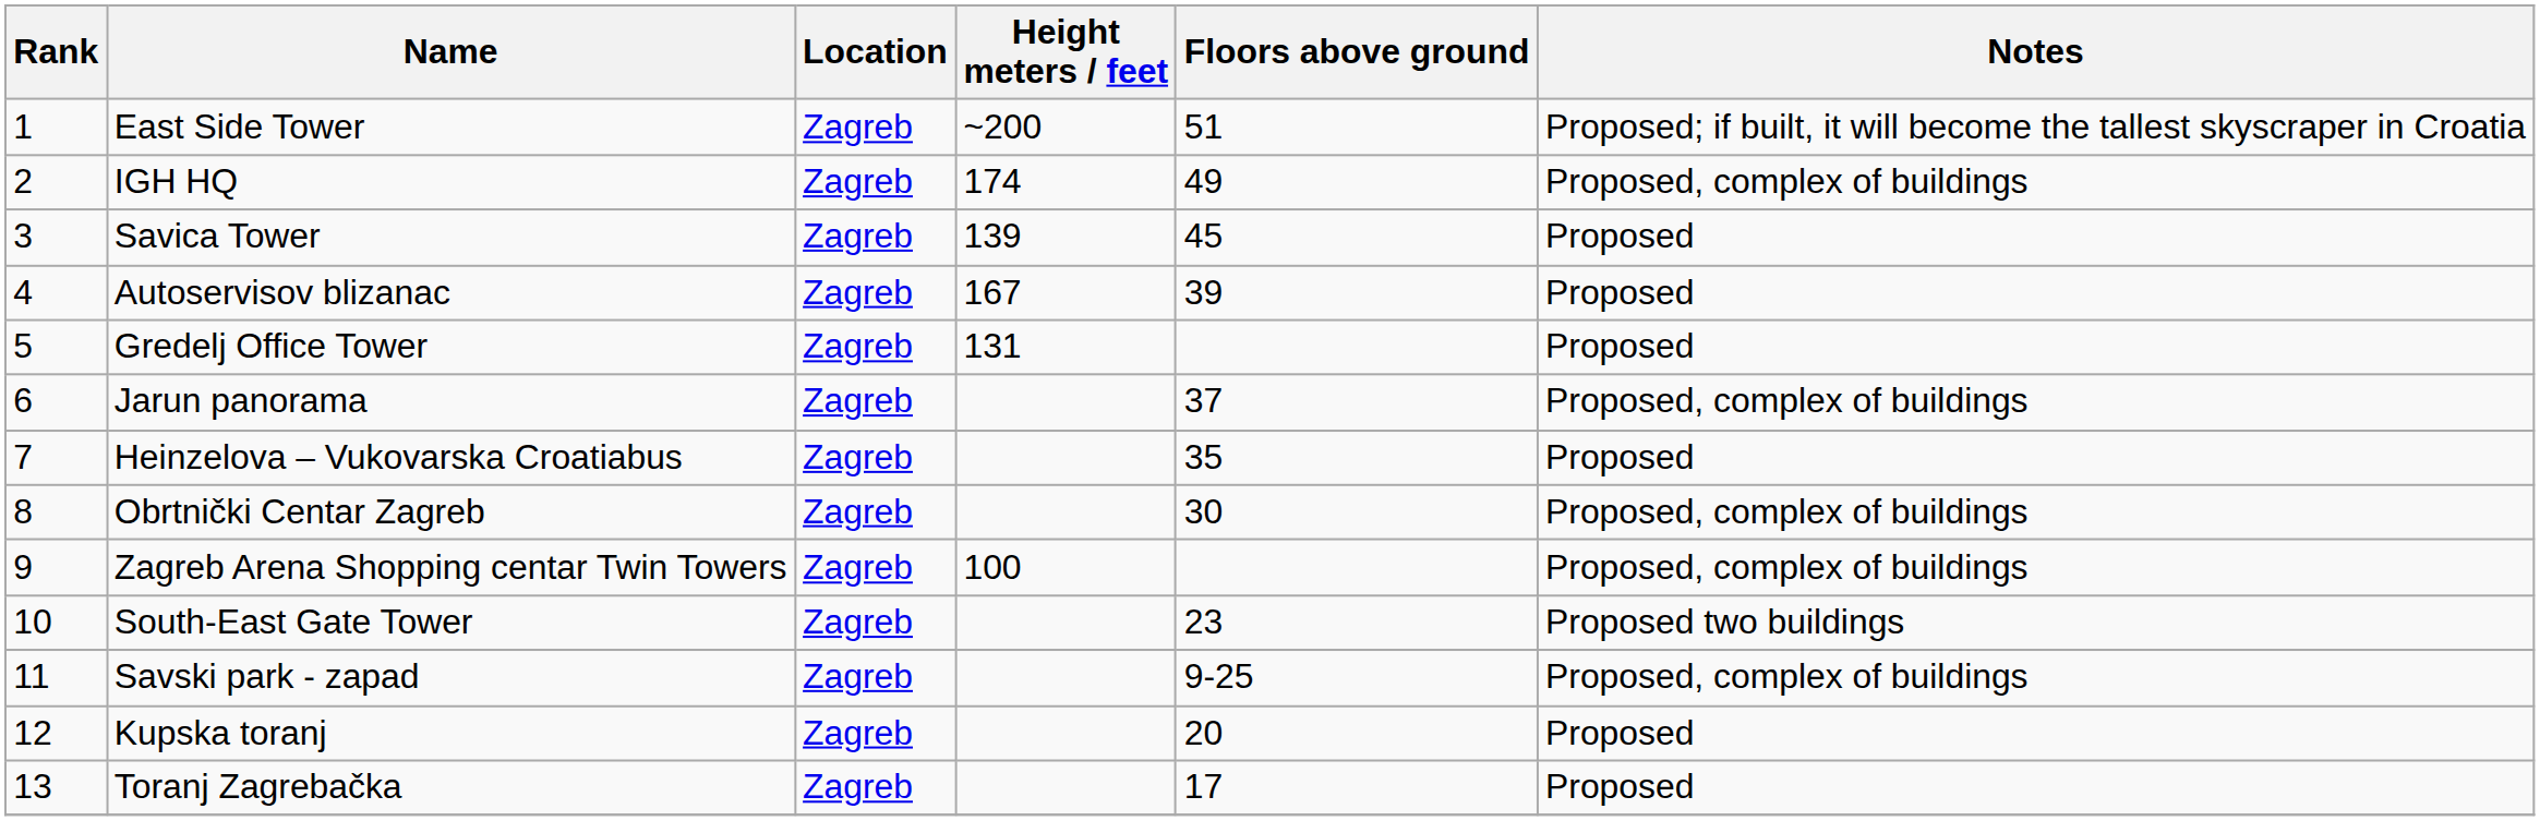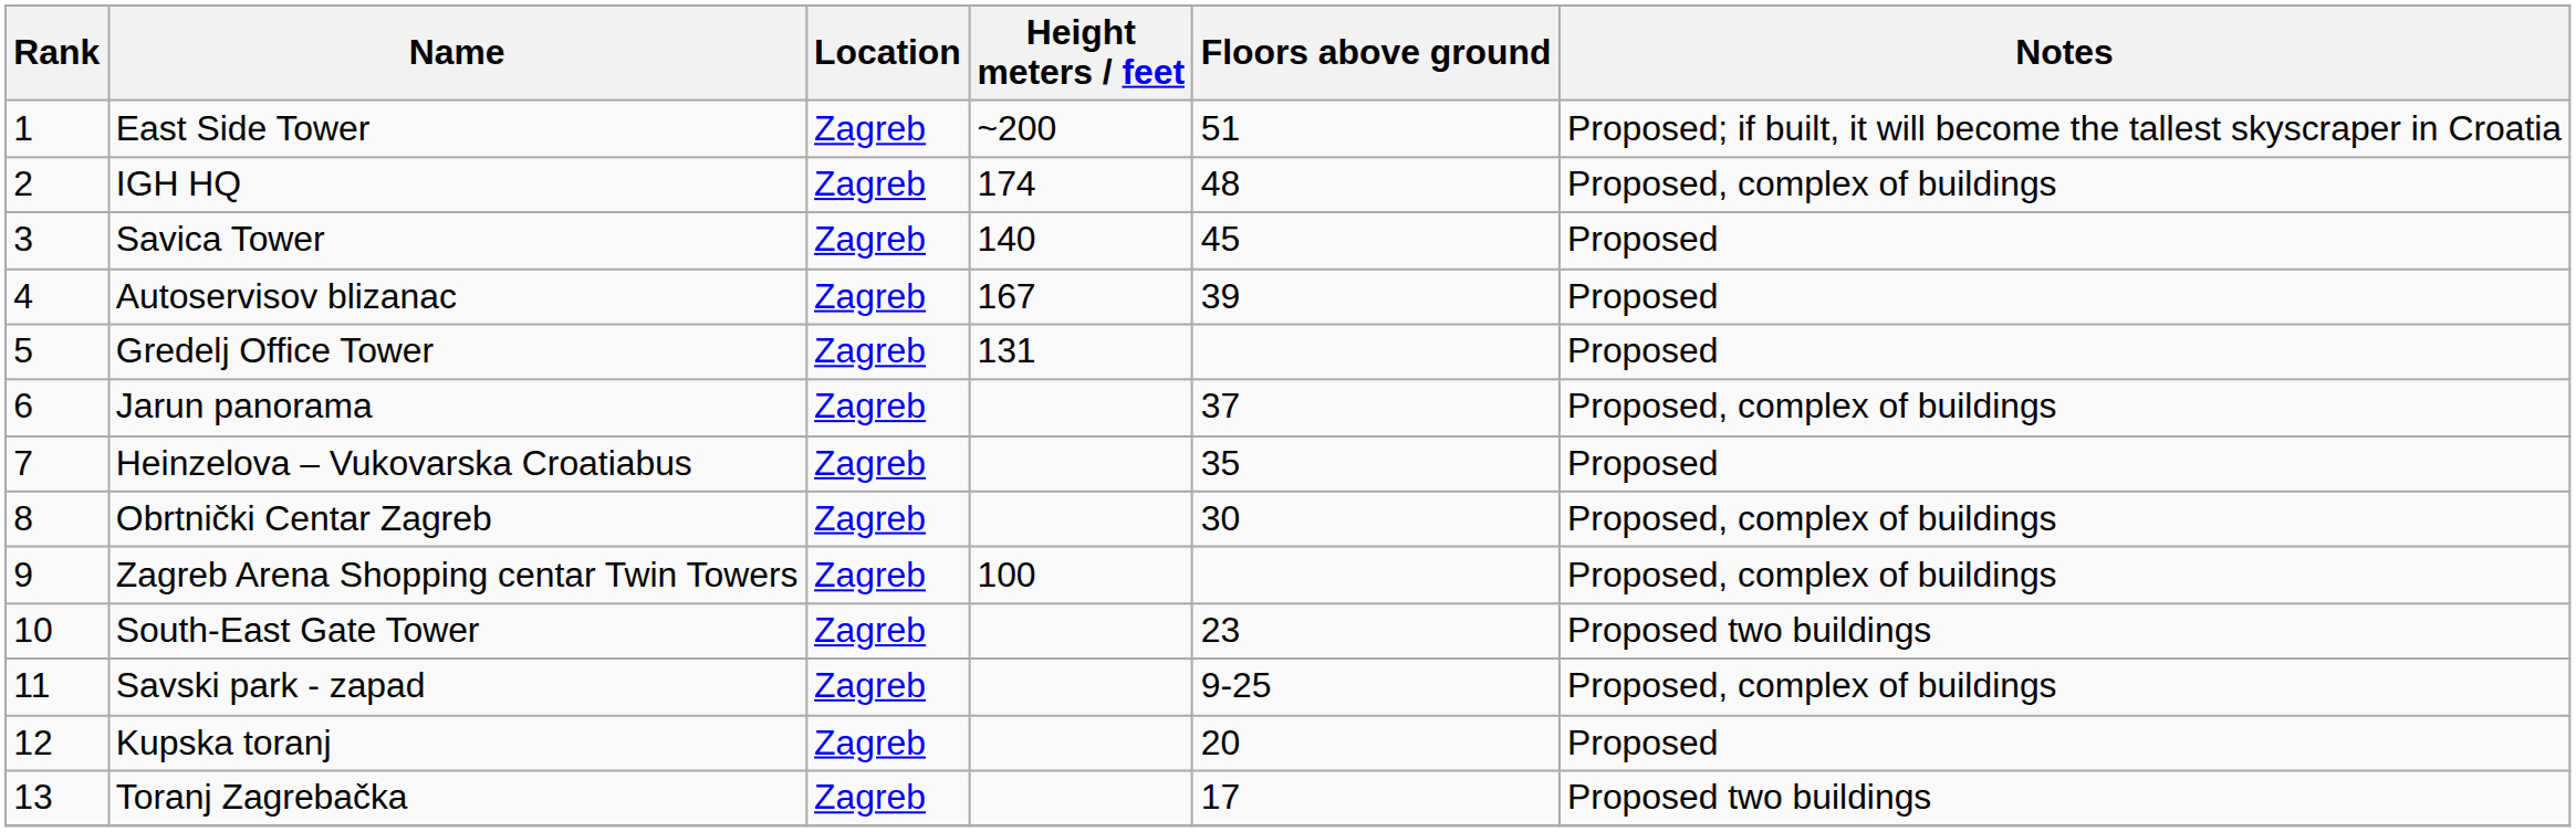 <table class="wikitable sortable">
 <tr>
 <th>Rank</th>
 <th>Name</th>
 <th>Location</th>
 <th>Height<br>meters / <a href='#'>feet</a></th>
 <th>Floors above ground</th>
 <th>Notes</th>
 </tr>
 <tr>
 <td>1</td>
 <td>East Side Tower</td>
 <td><a href='#'>Zagreb</a></td>
 <td>~200</td>
 <td>51</td>
 <td>Proposed; if built, it will become the tallest skyscraper in Croatia</td>
 </tr>
 <tr>
 <td>2</td>
 <td>IGH HQ</td>
 <td><a href='#'>Zagreb</a></td>
 <td>174</td>
-<td>49</td>
+<td>48</td>
 <td>Proposed, complex of buildings</td>
 </tr>
 <tr>
 <td>3</td>
 <td>Savica Tower</td>
 <td><a href='#'>Zagreb</a></td>
-<td>139</td>
+<td>140</td>
 <td>45</td>
 <td>Proposed</td>
 </tr>
 <tr>
 <td>4</td>
 <td>Autoservisov blizanac</td>
 <td><a href='#'>Zagreb</a></td>
 <td>167</td>
 <td>39</td>
 <td>Proposed</td>
 </tr>
 <tr>
 <td>5</td>
 <td>Gredelj Office Tower</td>
 <td><a href='#'>Zagreb</a></td>
 <td>131</td>
 <td></td>
 <td>Proposed</td>
 </tr>
 <tr>
 <td>6</td>
 <td>Jarun panorama</td>
 <td><a href='#'>Zagreb</a></td>
 <td></td>
 <td>37</td>
 <td>Proposed, complex of buildings</td>
 </tr>
 <tr>
 <td>7</td>
 <td>Heinzelova – Vukovarska Croatiabus</td>
 <td><a href='#'>Zagreb</a></td>
 <td></td>
 <td>35</td>
 <td>Proposed</td>
 </tr>
 <tr>
 <td>8</td>
 <td>Obrtnički Centar Zagreb</td>
 <td><a href='#'>Zagreb</a></td>
 <td></td>
 <td>30</td>
 <td>Proposed, complex of buildings</td>
 </tr>
 <tr>
 <td>9</td>
 <td>Zagreb Arena Shopping centar Twin Towers</td>
 <td><a href='#'>Zagreb</a></td>
 <td>100</td>
 <td></td>
 <td>Proposed, complex of buildings</td>
 </tr>
 <tr>
 <td>10</td>
 <td>South-East Gate Tower</td>
 <td><a href='#'>Zagreb</a></td>
 <td></td>
 <td>23</td>
 <td>Proposed two buildings</td>
 </tr>
 <tr>
 <td>11</td>
 <td>Savski park - zapad</td>
 <td><a href='#'>Zagreb</a></td>
 <td></td>
 <td>9-25</td>
 <td>Proposed, complex of buildings</td>
 </tr>
 <tr>
 <td>12</td>
 <td>Kupska toranj</td>
 <td><a href='#'>Zagreb</a></td>
 <td></td>
 <td>20</td>
 <td>Proposed</td>
 </tr>
 <tr>
 <td>13</td>
 <td>Toranj Zagrebačka</td>
 <td><a href='#'>Zagreb</a></td>
 <td></td>
 <td>17</td>
-<td>Proposed</td>
+<td>Proposed two buildings</td>
 </tr>
 <tr>
 </tr>
 </table>
